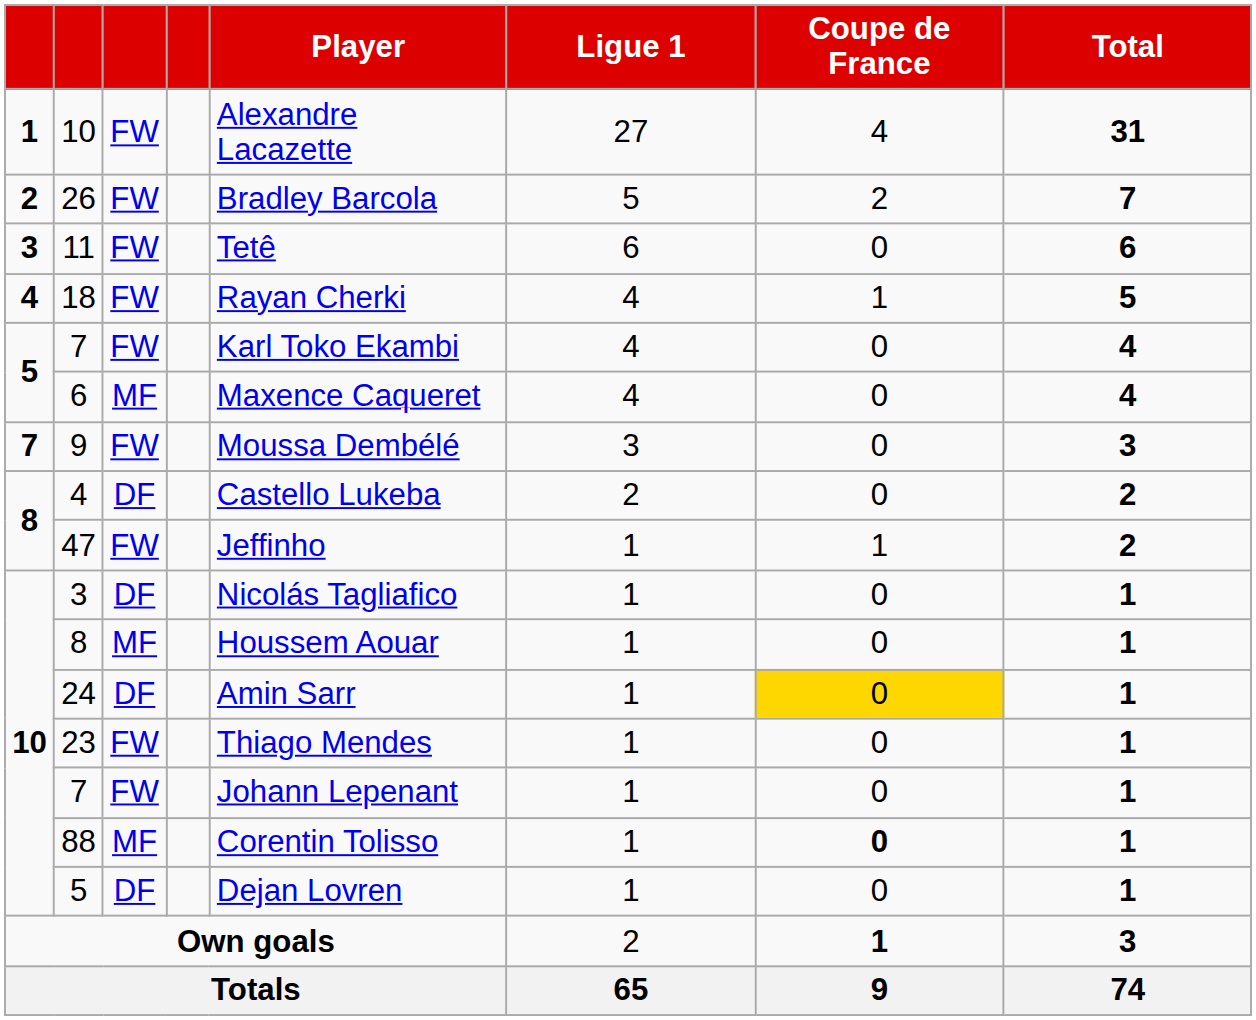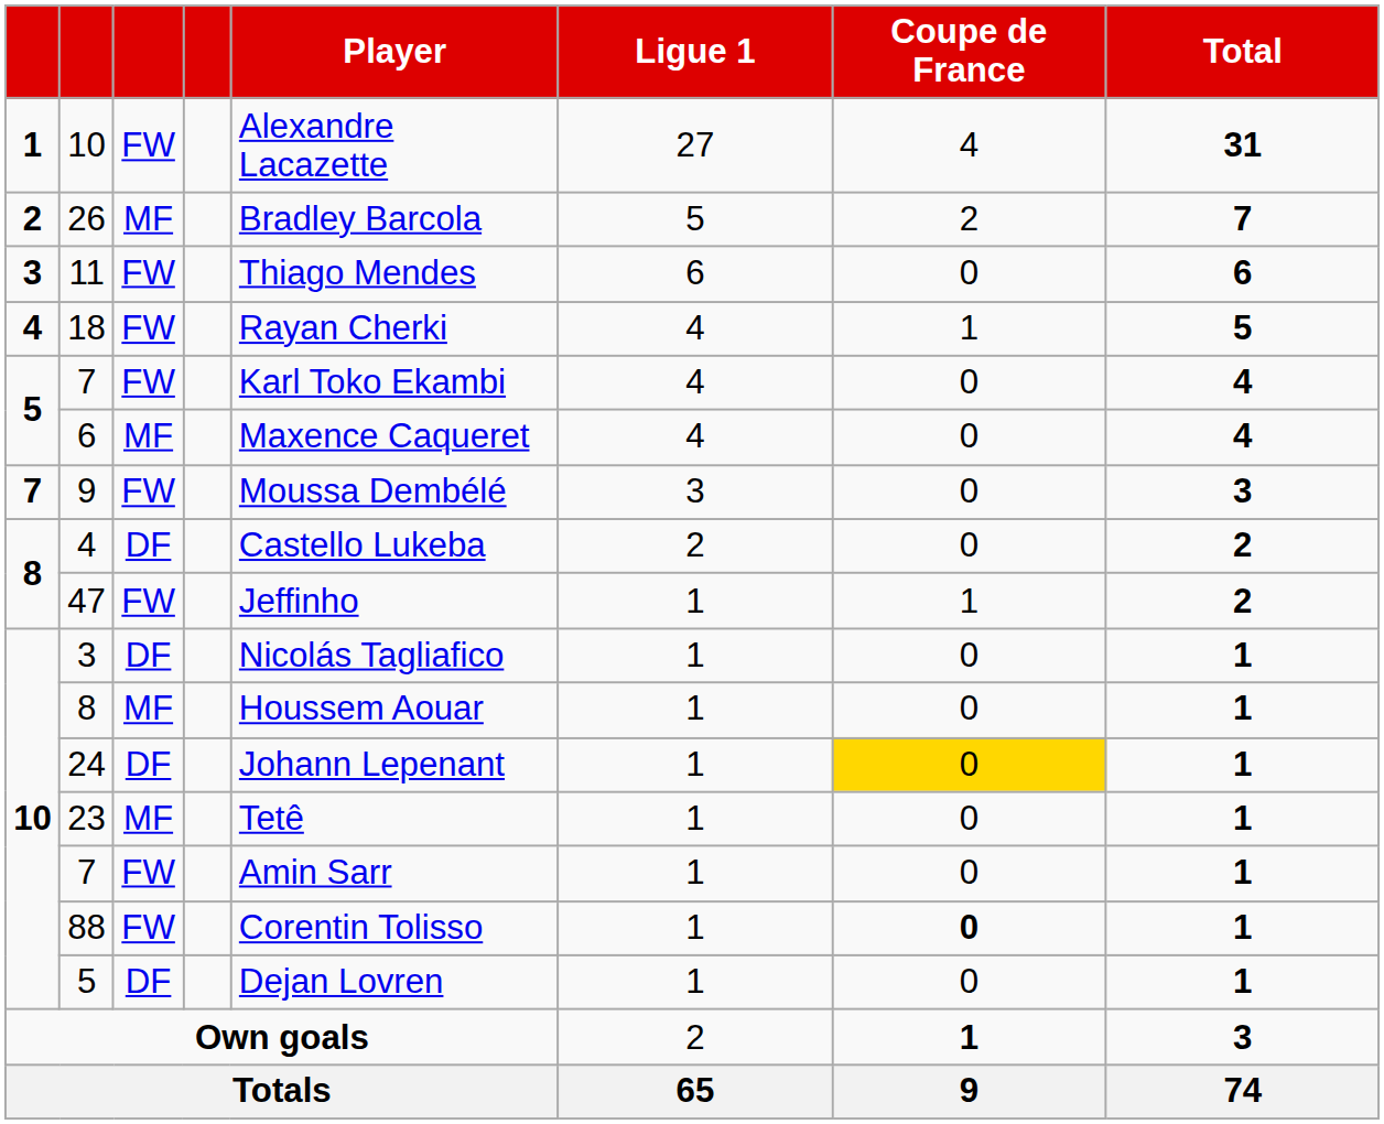 <table class="wikitable"; style="text-align:center">
 <tr>
 <th style="background:#DD0000; color:white; width:15px"></th>
 <th style="background:#DD0000; color:white; width:15px"></th>
 <th style="background:#DD0000; color:white; width:15px"></th>
 <th style="background:#DD0000; color:white; width:15px"></th>
 <th style="background:#DD0000; color:white; width:145px">Player</th>
 <th style="background:#DD0000; color:white; width:120px">Ligue 1</th>
 <th style="background:#DD0000; color:white; width:120px">Coupe de France</th>
 <th style="background:#DD0000; color:white; width:120px">Total</th>
 </tr>
 <tr>
 <td><strong>1</strong></td>
 <td>10</td>
 <td><a href='#'>FW</a></td>
 <td></td>
 <td align=left><a href='#'>Alexandre Lacazette</a></td>
 <td>27</td>
 <td>4</td>
 <td><strong>31</strong></td>
 </tr>
 <tr>
 <td><strong>2</strong></td>
 <td>26</td>
-<td><a href='#'>FW</a></td>
+<td><a href='#'>MF</a></td>
 <td></td>
 <td align=left><a href='#'>Bradley Barcola</a></td>
 <td>5</td>
 <td>2</td>
 <td><strong>7</strong></td>
 </tr>
 <tr>
 <td><strong>3</strong></td>
 <td>11</td>
 <td><a href='#'>FW</a></td>
 <td></td>
-<td align=left><a href='#'>Tetê</a></td>
+<td align=left><a href='#'>Thiago Mendes</a></td>
 <td>6</td>
 <td>0</td>
 <td><strong>6</strong></td>
 </tr>
 <tr>
 <td><strong>4</strong></td>
 <td>18</td>
 <td><a href='#'>FW</a></td>
 <td></td>
 <td align=left><a href='#'>Rayan Cherki</a></td>
 <td>4</td>
 <td>1</td>
 <td><strong>5</strong></td>
 </tr>
 <tr>
 <td rowspan=2><strong>5</strong></td>
 <td>7</td>
 <td><a href='#'>FW</a></td>
 <td></td>
 <td align=left><a href='#'>Karl Toko Ekambi</a></td>
 <td>4</td>
 <td>0</td>
 <td><strong>4</strong></td>
 </tr>
 <tr>
 <td>6</td>
 <td><a href='#'>MF</a></td>
 <td></td>
 <td align=left><a href='#'>Maxence Caqueret</a></td>
 <td>4</td>
 <td>0</td>
 <td><strong>4</strong></td>
 </tr>
 <tr>
 <td><strong>7</strong></td>
 <td>9</td>
 <td><a href='#'>FW</a></td>
 <td></td>
 <td align=left><a href='#'>Moussa Dembélé</a></td>
 <td>3</td>
 <td>0</td>
 <td><strong>3</strong></td>
 </tr>
 <tr>
 <td rowspan=2><strong>8</strong></td>
 <td>4</td>
 <td><a href='#'>DF</a></td>
 <td></td>
 <td align=left><a href='#'>Castello Lukeba</a></td>
 <td>2</td>
 <td>0</td>
 <td><strong>2</strong></td>
 </tr>
 <tr>
 <td>47</td>
 <td><a href='#'>FW</a></td>
 <td></td>
 <td align=left><a href='#'>Jeffinho</a></td>
 <td>1</td>
 <td>1</td>
 <td><strong>2</strong></td>
 </tr>
 <tr>
 <td rowspan=7><strong>10</strong></td>
 <td>3</td>
 <td><a href='#'>DF</a></td>
 <td></td>
 <td align=left><a href='#'>Nicolás Tagliafico</a></td>
 <td>1</td>
 <td>0</td>
 <td><strong>1</strong></td>
 </tr>
 <tr>
 <td>8</td>
 <td><a href='#'>MF</a></td>
 <td></td>
 <td align=left><a href='#'>Houssem Aouar</a></td>
 <td>1</td>
 <td>0</td>
 <td><strong>1</strong></td>
 </tr>
 <tr>
 <td>24</td>
 <td><a href='#'>DF</a></td>
 <td></td>
-<td align=left><a href='#'>Amin Sarr</a></td>
+<td align=left><a href='#'>Johann Lepenant</a></td>
 <td>1</td>
 <td style="background: gold;">0</td>
 <td><strong>1</strong></td>
 </tr>
 <tr>
 <td>23</td>
-<td><a href='#'>FW</a></td>
+<td><a href='#'>MF</a></td>
 <td></td>
-<td align=left><a href='#'>Thiago Mendes</a></td>
+<td align=left><a href='#'>Tetê</a></td>
 <td>1</td>
 <td>0</td>
 <td><strong>1</strong></td>
 </tr>
 <tr>
 <td>7</td>
 <td><a href='#'>FW</a></td>
 <td></td>
-<td align=left><a href='#'>Johann Lepenant</a></td>
+<td align=left><a href='#'>Amin Sarr</a></td>
 <td>1</td>
 <td>0</td>
 <td><strong>1</strong></td>
 </tr>
 <tr>
 <td>88</td>
-<td><a href='#'>MF</a></td>
+<td><a href='#'>FW</a></td>
 <td></td>
 <td align=left><a href='#'>Corentin Tolisso</a></td>
 <td>1</td>
 <td><strong>0</strong></td>
 <td><strong>1</strong></td>
 </tr>
 <tr>
 <td>5</td>
 <td><a href='#'>DF</a></td>
 <td></td>
 <td align=left><a href='#'>Dejan Lovren</a></td>
 <td>1</td>
 <td>0</td>
 <td><strong>1</strong></td>
 </tr>
 <tr>
 <td colspan=5><strong>Own goals</strong></td>
 <td>2</td>
 <td><strong>1</strong></td>
 <td><strong>3</strong></td>
 </tr>
 <tr>
 <th colspan=5><strong>Totals</strong></th>
 <th><strong>65</strong></th>
 <th><strong>9</strong></th>
 <th><strong>74</strong></th>
 </tr>
 </table>
